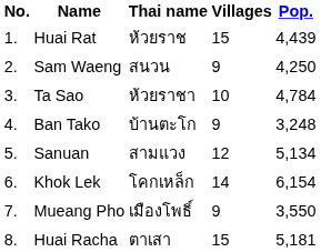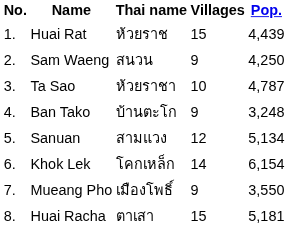 <table>
 <tr>
 <th>No.</th>
 <th>Name</th>
 <th>Thai name</th>
 <th>Villages</th>
 <th><a href='#'>Pop.</a></th>
 </tr>
 <tr>
 <td>1.</td>
 <td>Huai Rat</td>
 <td>ห้วยราช</td>
 <td>15</td>
 <td>4,439</td>
 <td></td>
 </tr>
 <tr>
 <td>2.</td>
 <td>Sam Waeng</td>
 <td>สนวน</td>
 <td>9</td>
 <td>4,250</td>
 <td></td>
 </tr>
 <tr>
 <td>3.</td>
 <td>Ta Sao</td>
 <td>ห้วยราชา</td>
 <td>10</td>
-<td>4,784</td>
+<td>4,787</td>
 <td></td>
 </tr>
 <tr>
 <td>4.</td>
 <td>Ban Tako</td>
 <td>บ้านตะโก</td>
 <td>9</td>
 <td>3,248</td>
 <td></td>
 </tr>
 <tr>
 <td>5.</td>
 <td>Sanuan</td>
 <td>สามแวง</td>
 <td>12</td>
 <td>5,134</td>
 <td></td>
 </tr>
 <tr>
 <td>6.</td>
 <td>Khok Lek</td>
 <td>โคกเหล็ก</td>
 <td>14</td>
 <td>6,154</td>
 <td></td>
 </tr>
 <tr>
 <td>7.</td>
 <td>Mueang Pho</td>
 <td>เมืองโพธิ์</td>
 <td>9</td>
 <td>3,550</td>
 <td></td>
 </tr>
 <tr>
 <td>8.</td>
 <td>Huai Racha</td>
 <td>ตาเสา</td>
 <td>15</td>
 <td>5,181</td>
 <td></td>
 </tr>
 </table>
